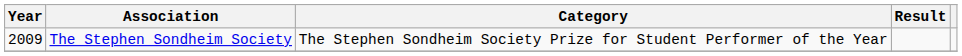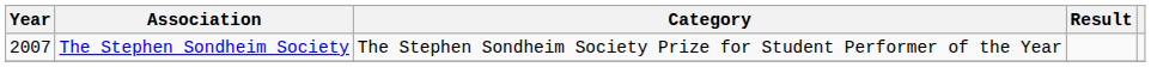 <table class="wikitable sortable">
 <tr>
 <th>Year</th>
 <th>Association</th>
 <th>Category</th>
 <th>Result</th>
 <th class="unsortable"></th>
 </tr>
 <tr>
-<td>2009</td>
+<td>2007</td>
 <td><a href='#'>The Stephen Sondheim Society</a></td>
 <td>The Stephen Sondheim Society Prize for Student Performer of the Year</td>
 <td></td>
 <td style="text-align:center;"></td>
 </tr>
 <tr>
 </tr>
 </table>
